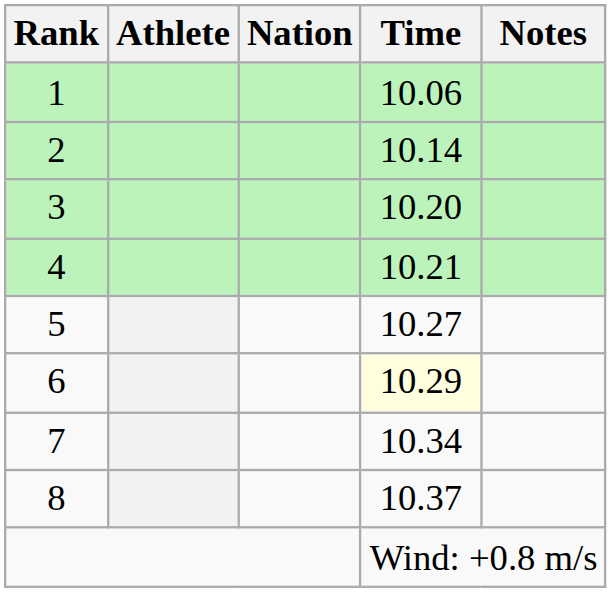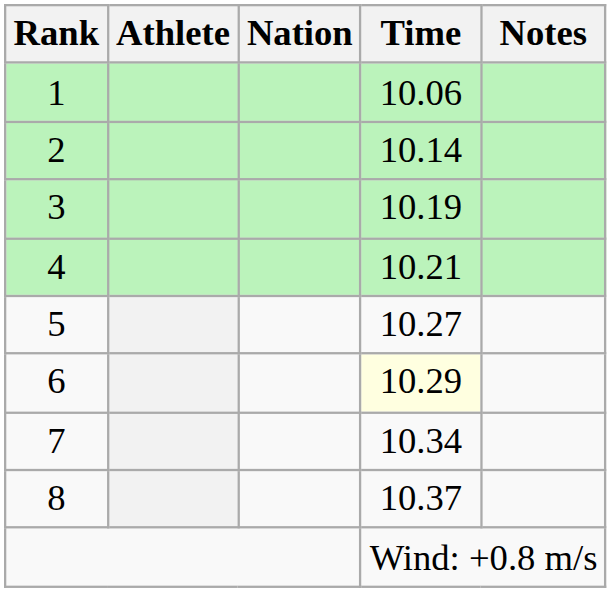 <table class="wikitable plainrowheaders sortable" style="text-align:center;">
 <tr>
 <th scope=col>Rank</th>
 <th scope=col>Athlete</th>
 <th scope=col>Nation</th>
 <th scope=col>Time</th>
 <th scope=col>Notes</th>
 </tr>
 <tr bgcolor=#bbf3bb>
 <td>1</td>
 <th scope=row style="background:#bbf3bb; text-align:left;"></th>
 <td align=left></td>
 <td>10.06</td>
 <td></td>
 </tr>
 <tr bgcolor=#bbf3bb>
 <td>2</td>
 <th scope=row style="background:#bbf3bb; text-align:left;"></th>
 <td align=left></td>
 <td>10.14</td>
 <td></td>
 </tr>
 <tr bgcolor=#bbf3bb>
 <td>3</td>
 <th scope=row style="background:#bbf3bb; text-align:left;"></th>
 <td align=left></td>
-<td>10.20</td>
+<td>10.19</td>
 <td></td>
 </tr>
 <tr bgcolor=#bbf3bb>
 <td>4</td>
 <th scope=row style="background:#bbf3bb; text-align:left;"></th>
 <td align=left></td>
 <td>10.21</td>
 <td></td>
 </tr>
 <tr>
 <td>5</td>
 <th scope=row style=text-align:left;></th>
 <td align=left></td>
 <td>10.27</td>
 <td></td>
 </tr>
 <tr>
 <td>6</td>
 <th scope=row style=text-align:left;></th>
 <td align=left></td>
 <td style="background: lightyellow;">10.29</td>
 <td></td>
 </tr>
 <tr>
 <td>7</td>
 <th scope=row style=text-align:left;></th>
 <td align=left></td>
 <td>10.34</td>
 <td></td>
 </tr>
 <tr>
 <td>8</td>
 <th scope=row style=text-align:left;></th>
 <td align=left></td>
 <td>10.37</td>
 <td></td>
 </tr>
 <tr class=sortbottom>
 <td colspan=3></td>
 <td colspan=2 style=text-align:left;>Wind: +0.8 m/s</td>
 </tr>
 </table>
